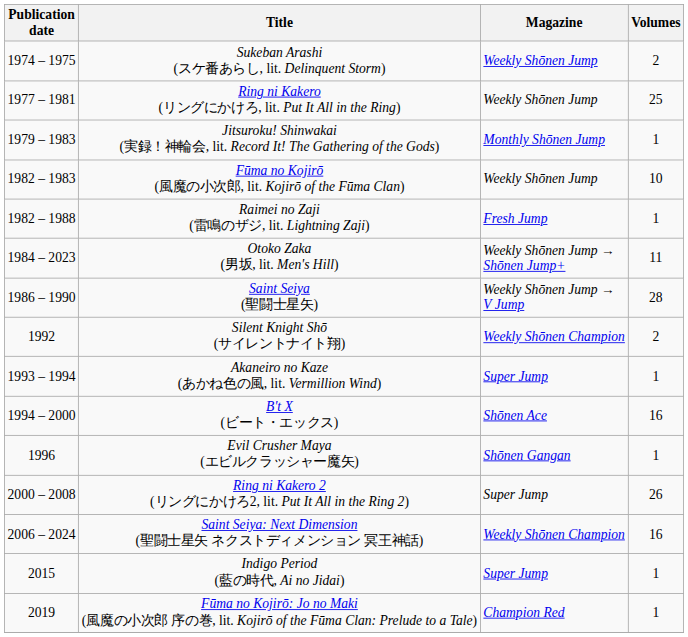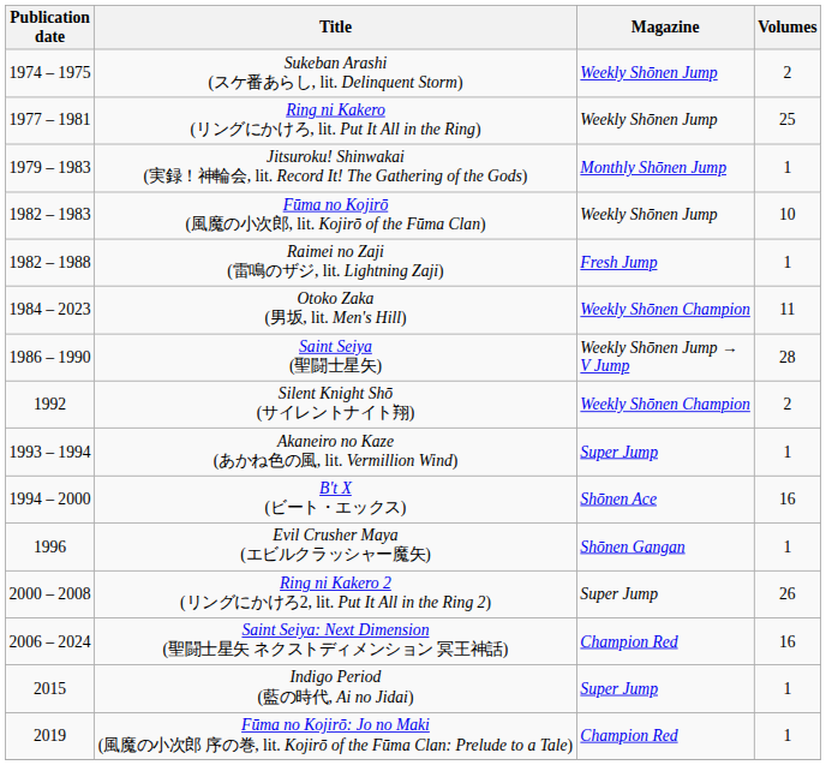 <table class="wikitable sortable" style="text-align:center; margin=auto; ">
 <tr>
 <th scope="col">Publication<br>date</th>
 <th scope="col">Title</th>
 <th scope="col">Magazine</th>
 <th scope="col">Volumes</th>
 </tr>
 <tr>
 <td>1974 – 1975</td>
 <td><em>Sukeban Arashi</em><br>(スケ番あらし, lit. <em>Delinquent Storm</em>)</td>
 <td align="left"><em><a href='#'>Weekly Shōnen Jump</a></em></td>
 <td>2</td>
 </tr>
 <tr>
 <td>1977 – 1981</td>
 <td><em><a href='#'>Ring ni Kakero</a></em><br>(リングにかけろ, lit. <em>Put It All in the Ring</em>)</td>
 <td align="left"><em>Weekly Shōnen Jump</em></td>
 <td>25</td>
 </tr>
 <tr>
 <td>1979 – 1983</td>
 <td><em>Jitsuroku! Shinwakai</em><br>(実録！神輪会, lit. <em>Record It! The Gathering of the Gods</em>)</td>
 <td align="left"><em><a href='#'>Monthly Shōnen Jump</a></em></td>
 <td>1</td>
 </tr>
 <tr>
 <td>1982 – 1983</td>
 <td><em><a href='#'>Fūma no Kojirō</a></em><br>(風魔の小次郎, lit. <em>Kojirō of the Fūma Clan</em>)</td>
 <td align="left"><em>Weekly Shōnen Jump</em></td>
 <td>10</td>
 </tr>
 <tr>
 <td>1982 – 1988<br></td>
 <td><em>Raimei no Zaji</em><br>(雷鳴のザジ, lit. <em>Lightning Zaji</em>)</td>
 <td align="left"><em><a href='#'>Fresh Jump</a></em></td>
 <td>1</td>
 </tr>
 <tr>
 <td>1984 – 2023</td>
 <td><em>Otoko Zaka</em><br>(男坂, lit. <em>Men's Hill</em>)</td>
-<td align="left"><em>Weekly Shōnen Jump</em> →<br><em><a href='#'>Shōnen Jump+</a></em></td>
+<td align="left"><em><a href='#'>Weekly Shōnen Champion</a></em></td>
 <td>11</td>
 </tr>
 <tr>
 <td>1986 – 1990</td>
 <td><em><a href='#'>Saint Seiya</a></em><br>(聖闘士星矢)</td>
 <td align="left"><em>Weekly Shōnen Jump</em> →<br><em><a href='#'>V Jump</a></em></td>
 <td>28</td>
 </tr>
 <tr>
 <td>1992<br></td>
 <td><em>Silent Knight Shō</em><br>(サイレントナイト翔)</td>
 <td align="left"><em><a href='#'>Weekly Shōnen Champion</a></em></td>
 <td>2</td>
 </tr>
 <tr>
 <td>1993 – 1994</td>
 <td><em>Akaneiro no Kaze</em><br>(あかね色の風, lit. <em>Vermillion Wind</em>)</td>
 <td align="left"><em><a href='#'>Super Jump</a></em></td>
 <td>1</td>
 </tr>
 <tr>
 <td>1994 – 2000</td>
 <td><em><a href='#'>B't X</a></em><br>(ビート・エックス)</td>
 <td align="left"><em><a href='#'>Shōnen Ace</a></em></td>
 <td>16</td>
 </tr>
 <tr>
 <td>1996</td>
 <td><em>Evil Crusher Maya</em><br>(エビルクラッシャー魔矢)</td>
 <td align="left"><em><a href='#'>Shōnen Gangan</a></em></td>
 <td>1</td>
 </tr>
 <tr>
 <td>2000 – 2008</td>
 <td><em><a href='#'>Ring ni Kakero 2</a></em><br>(リングにかけろ2, lit. <em>Put It All in the Ring 2</em>)</td>
 <td align="left"><em>Super Jump</em></td>
 <td>26</td>
 </tr>
 <tr>
 <td>2006 – 2024</td>
 <td><em><a href='#'>Saint Seiya: Next Dimension</a></em><br>(聖闘士星矢 ネクストディメンション 冥王神話)</td>
-<td align="left"><em><a href='#'>Weekly Shōnen Champion</a></em></td>
+<td align="left"><em><a href='#'>Champion Red</a></em></td>
 <td>16</td>
 </tr>
 <tr>
 <td>2015</td>
 <td><em>Indigo Period</em><br>(藍の時代, <em>Ai no Jidai</em>)</td>
 <td align="left"><em><a href='#'>Super Jump</a></em></td>
 <td>1</td>
 </tr>
 <tr>
 <td>2019</td>
 <td><em><a href='#'>Fūma no Kojirō: Jo no Maki</a></em><br>(風魔の小次郎 序の巻, lit. <em>Kojirō of the Fūma Clan: Prelude to a Tale</em>)</td>
 <td align="left"><em><a href='#'>Champion Red</a></em></td>
 <td>1</td>
 </tr>
 <tr>
 </tr>
 </table>
